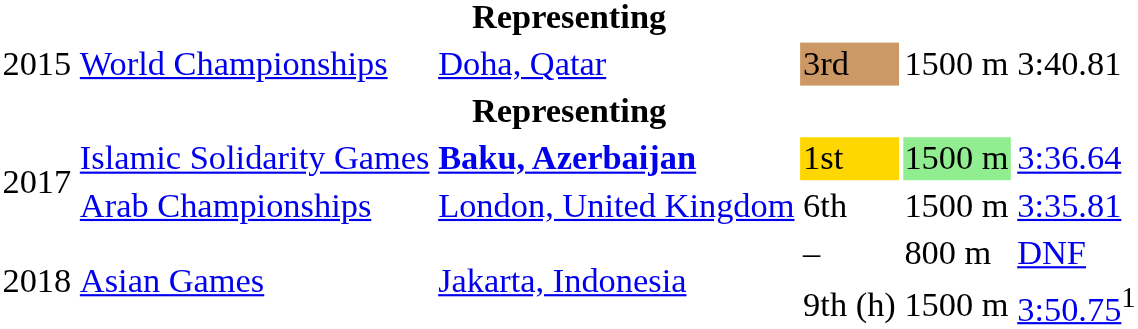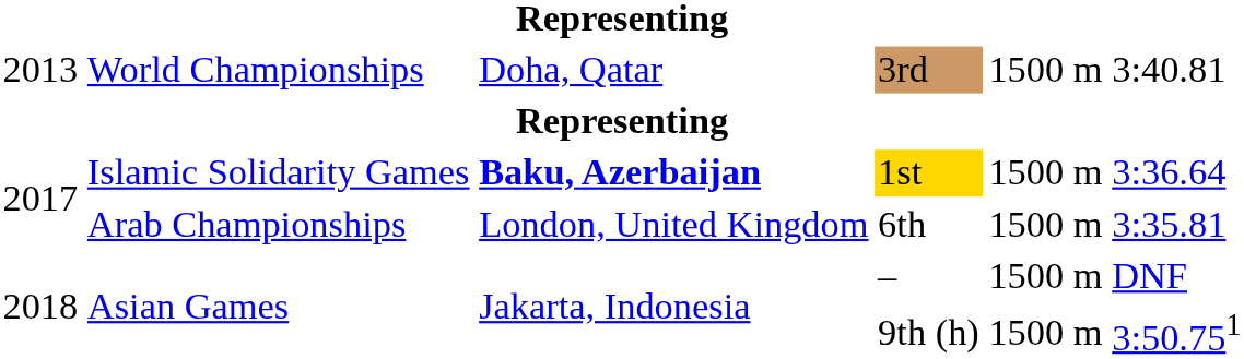 <table>
 <tr>
 <th colspan="6">Representing </th>
 </tr>
 <tr>
-<td>2015</td>
+<td>2013</td>
 <td><a href='#'>World Championships</a></td>
 <td><a href='#'>Doha, Qatar</a></td>
 <td bgcolor=cc9966>3rd</td>
 <td>1500 m</td>
 <td>3:40.81</td>
 </tr>
 <tr>
 <th colspan="6">Representing </th>
 </tr>
 <tr>
 <td rowspan=2>2017</td>
 <td><a href='#'>Islamic Solidarity Games</a></td>
 <td><strong><a href='#'>Baku, Azerbaijan</a></strong></td>
 <td bgcolor=gold>1st</td>
-<td style="background: lightgreen;">1500 m</td>
+<td>1500 m</td>
 <td><a href='#'>3:36.64</a></td>
 </tr>
 <tr>
 <td><a href='#'>Arab Championships</a></td>
 <td><a href='#'>London, United Kingdom</a></td>
 <td>6th</td>
 <td>1500 m</td>
 <td><a href='#'>3:35.81</a></td>
 </tr>
 <tr>
 <td rowspan=2>2018</td>
 <td rowspan=2><a href='#'>Asian Games</a></td>
 <td rowspan=2><a href='#'>Jakarta, Indonesia</a></td>
 <td>–</td>
-<td>800 m</td>
+<td>1500 m</td>
 <td><a href='#'>DNF</a></td>
 </tr>
 <tr>
 <td>9th (h)</td>
 <td>1500 m</td>
 <td><a href='#'>3:50.75</a><sup>1</sup></td>
 </tr>
 </table>
